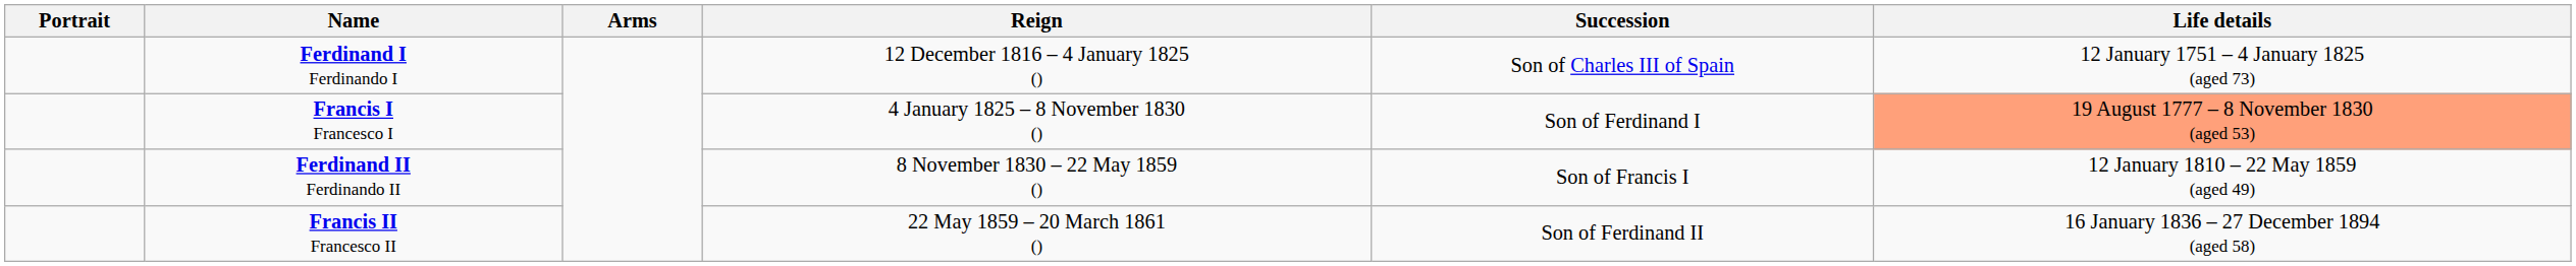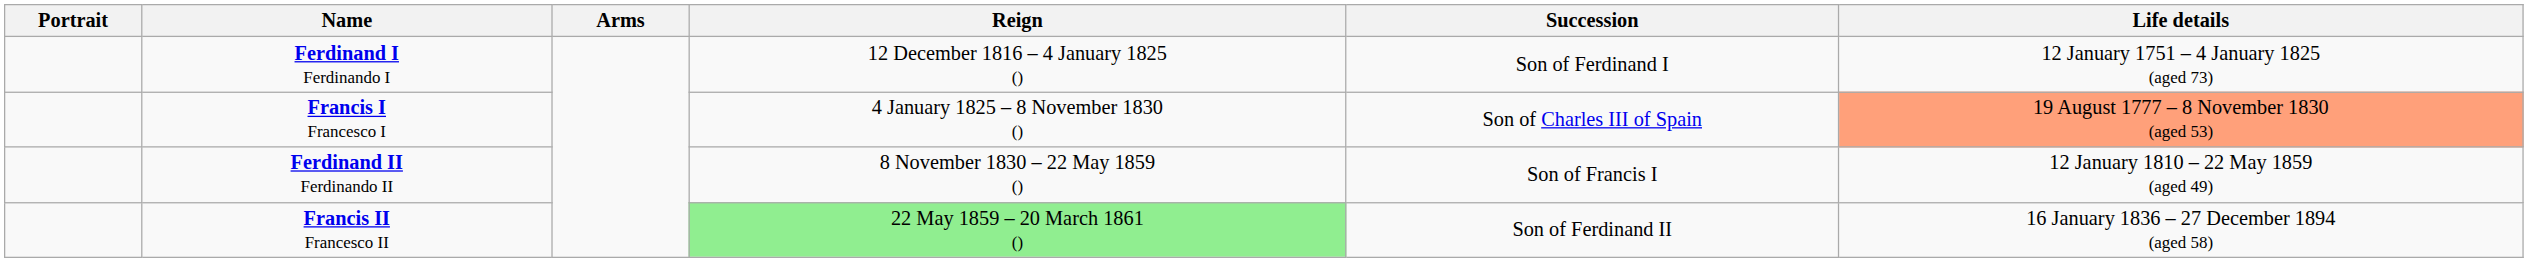 <table class="wikitable" style="text-align:center; width:100%;">
 <tr>
 <th width="5%">Portrait</th>
 <th width="15%">Name</th>
 <th width="5%">Arms</th>
 <th width="24%">Reign</th>
 <th width="18%">Succession</th>
 <th width="25%">Life details</th>
 </tr>
 <tr>
 <td></td>
 <td><a href='#'><strong>Ferdinand I</strong></a><br><small>Ferdinando I</small></td>
 <td rowspan="4"></td>
 <td>12 December 1816 – 4 January 1825<br><small>()</small></td>
-<td align="center">Son of <a href='#'>Charles III of Spain</a></td>
+<td align="center">Son of Ferdinand I</td>
 <td align="center">12 January 1751 – 4 January 1825<br><small>(aged 73)</small></td>
 </tr>
 <tr>
 <td></td>
 <td><a href='#'><strong>Francis I</strong></a><br><small>Francesco I</small></td>
 <td>4 January 1825 – 8 November 1830<br><small>()</small></td>
-<td align="center">Son of Ferdinand I</td>
+<td align="center">Son of <a href='#'>Charles III of Spain</a></td>
 <td align="center" style="background: lightsalmon;">19 August 1777 – 8 November 1830<br><small>(aged 53)</small></td>
 </tr>
 <tr>
 <td></td>
 <td><a href='#'><strong>Ferdinand II</strong></a><br><small>Ferdinando II</small></td>
 <td>8 November 1830 – 22 May 1859<br><small>()</small></td>
 <td align="center">Son of Francis I</td>
 <td align="center">12 January 1810 – 22 May 1859<br><small>(aged 49)</small></td>
 </tr>
 <tr>
 <td></td>
 <td><a href='#'><strong>Francis II</strong></a><br><small>Francesco II</small></td>
-<td>22 May 1859 – 20 March 1861<br><small>()</small></td>
+<td style="background: lightgreen;">22 May 1859 – 20 March 1861<br><small>()</small></td>
 <td align="center">Son of Ferdinand II</td>
 <td align="center">16 January 1836 – 27 December 1894<br><small>(aged 58)</small></td>
 </tr>
 </table>
